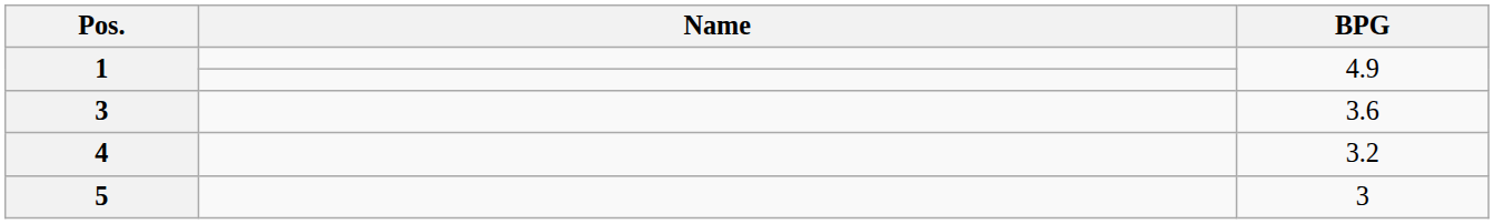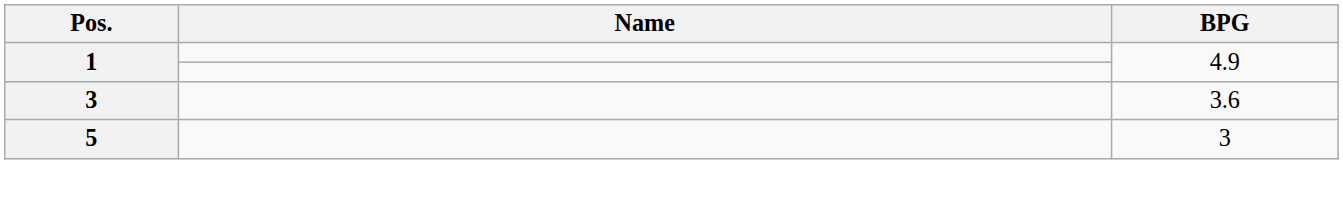 <table class=wikitable width=100% style="text-align:center;">
 <tr>
 <th width="13%">Pos.</th>
 <th width="70%">Name</th>
 <th width="17%">BPG</th>
 </tr>
 <tr>
 <th rowspan=2>1</th>
 <td align=left></td>
 <td rowspan=2>4.9</td>
 </tr>
 <tr>
 <td align=left></td>
 </tr>
 <tr>
 <th>3</th>
 <td align=left></td>
 <td>3.6</td>
 </tr>
 <tr>
-<th>4</th>
-<td align=left></td>
-<td>3.2</td>
-</tr>
-<tr>
 <th>5</th>
 <td align=left></td>
 <td>3</td>
 </tr>
 </table>
